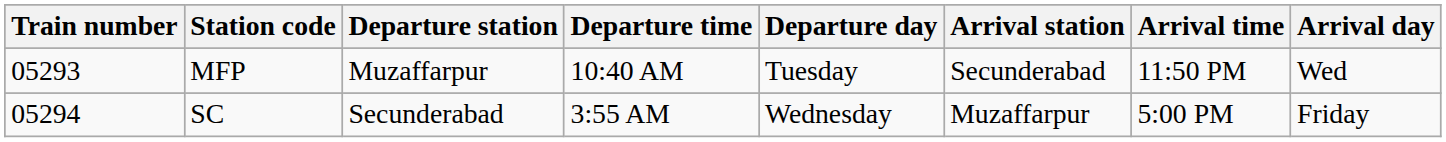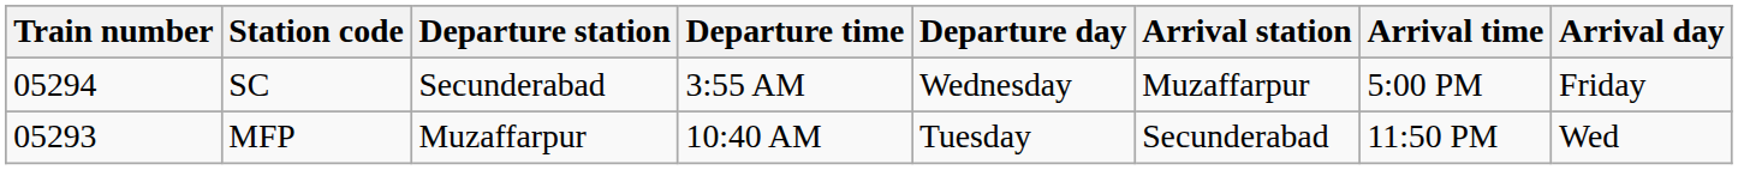 <table class="wikitable">
 <tr>
 <th>Train number</th>
 <th>Station code</th>
 <th>Departure station</th>
 <th>Departure time</th>
 <th>Departure day</th>
 <th>Arrival station</th>
 <th>Arrival time</th>
 <th>Arrival day</th>
 </tr>
 <tr>
+<td>05294</td>
+<td>SC</td>
+<td>Secunderabad</td>
+<td>3:55 AM</td>
+<td>Wednesday</td>
+<td>Muzaffarpur</td>
+<td>5:00 PM</td>
+<td>Friday</td>
+</tr>
+<tr>
 <td>05293</td>
 <td>MFP</td>
 <td>Muzaffarpur</td>
 <td>10:40 AM</td>
 <td>Tuesday</td>
 <td>Secunderabad</td>
 <td>11:50 PM</td>
 <td>Wed</td>
 </tr>
-<tr>
-<td>05294</td>
-<td>SC</td>
-<td>Secunderabad</td>
-<td>3:55 AM</td>
-<td>Wednesday</td>
-<td>Muzaffarpur</td>
-<td>5:00 PM</td>
-<td>Friday</td>
-</tr>
 </table>
